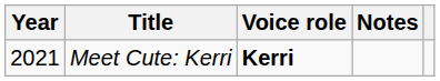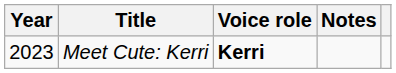 <table class="wikitable sortable">
 <tr>
 <th>Year</th>
 <th>Title</th>
 <th>Voice role</th>
 <th class="unsortable">Notes</th>
 <th class="unsortable"></th>
 </tr>
 <tr>
-<td>2021</td>
+<td>2023</td>
 <td><em>Meet Cute: Kerri</em></td>
 <td><strong>Kerri</strong></td>
 <td></td>
 <td></td>
 </tr>
 </table>
